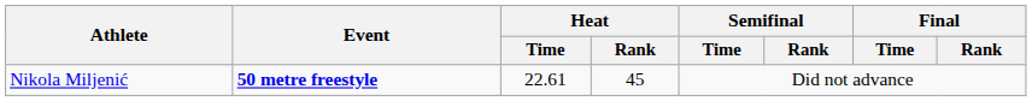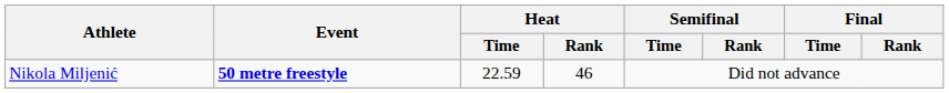 <table class="wikitable" style="text-align:center; font-size:90%; width:50%;">
 <tr>
 <th rowspan="2">Athlete</th>
 <th rowspan="2">Event</th>
 <th colspan="2">Heat</th>
 <th colspan="2">Semifinal</th>
 <th colspan="2">Final</th>
 </tr>
 <tr style="font-size:95%">
 <th>Time</th>
 <th>Rank</th>
 <th>Time</th>
 <th>Rank</th>
 <th>Time</th>
 <th>Rank</th>
 </tr>
 <tr>
 <td align=left><a href='#'>Nikola Miljenić</a></td>
 <td align=left><strong><a href='#'>50 metre freestyle</a></strong></td>
-<td>22.61</td>
-<td>45</td>
+<td>22.59</td>
+<td>46</td>
 <td colspan=4>Did not advance</td>
 </tr>
 </table>
